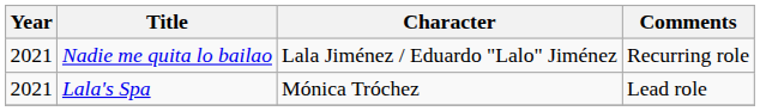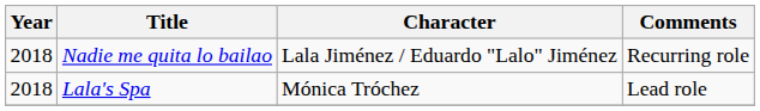 <table class="wikitable sortable">
 <tr>
 <th>Year</th>
 <th>Title</th>
 <th>Character</th>
 <th>Comments</th>
 </tr>
 <tr>
-<td>2021</td>
+<td>2018</td>
 <td><em><a href='#'>Nadie me quita lo bailao</a></em></td>
 <td>Lala Jiménez / Eduardo "Lalo" Jiménez</td>
 <td>Recurring role</td>
 </tr>
 <tr>
-<td>2021</td>
+<td>2018</td>
 <td><em><a href='#'>Lala's Spa</a></em></td>
 <td>Mónica Tróchez</td>
 <td>Lead role</td>
 </tr>
 <tr>
 </tr>
 </table>
